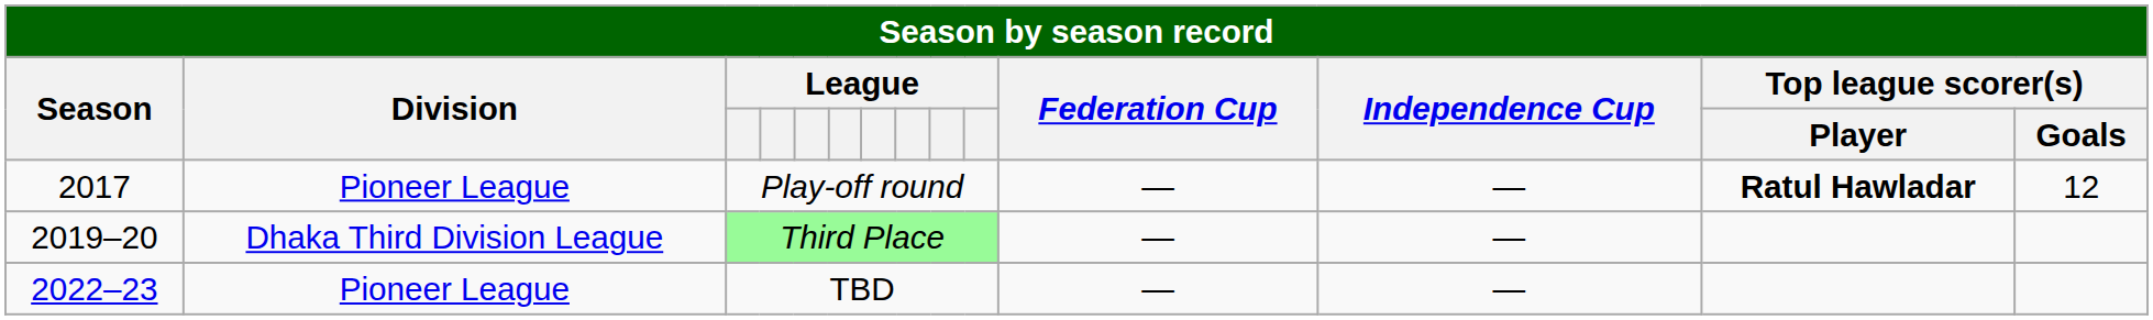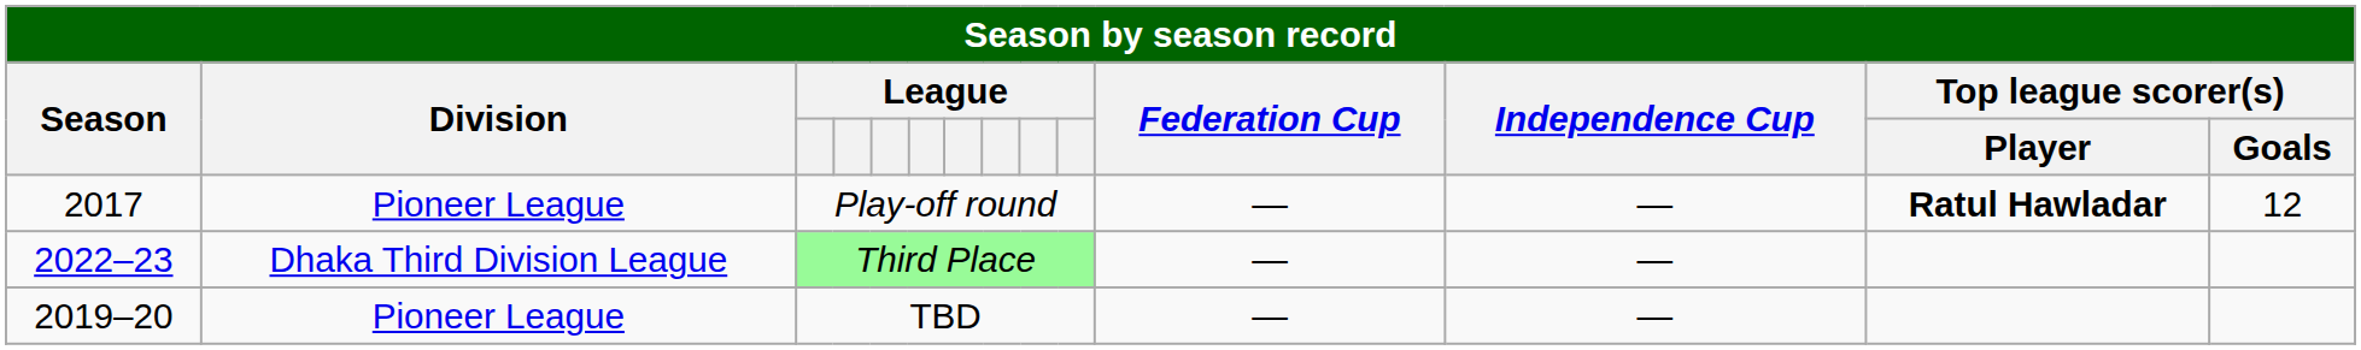 <table class="wikitable sortable" style="text-align: center; font-size: 95%; width: 1000px">
 <tr>
 <th colspan=14 style="background-color:#006400; color: #FFFFFF;"><span>Season by season record</span></th>
 </tr>
 <tr>
 <th rowspan="2">Season</th>
 <th rowspan="2"><strong>Division</strong></th>
 <th colspan="8">League</th>
 <th rowspan="2"><em><a href='#'>Federation Cup</a></em></th>
 <th rowspan="2"><em><a href='#'>Independence Cup</a></em></th>
 <th colspan="2">Top league scorer(s)</th>
 </tr>
 <tr>
 <th></th>
 <th></th>
 <th></th>
 <th></th>
 <th></th>
 <th></th>
 <th></th>
 <th></th>
 <th>Player</th>
 <th>Goals</th>
 </tr>
 <tr>
 <td>2017</td>
 <td><a href='#'>Pioneer League</a></td>
 <td colspan=8><em>Play-off round</em></td>
 <td>—</td>
 <td>—</td>
 <td><strong> Ratul Hawladar</strong></td>
 <td>12</td>
 </tr>
 <tr>
-<td>2019–20</td>
+<td><a href='#'>2022–23</a></td>
 <td><a href='#'>Dhaka Third Division League</a></td>
 <td colspan=8 bgcolor="palegreen" align="center"><em>Third Place</em></td>
 <td>—</td>
 <td>—</td>
 <td></td>
 <td></td>
 </tr>
 <tr>
-<td><a href='#'>2022–23</a></td>
+<td>2019–20</td>
 <td><a href='#'>Pioneer League</a></td>
 <td colspan=8>TBD</td>
 <td>—</td>
 <td>—</td>
 <td></td>
 <td></td>
 </tr>
 </table>
